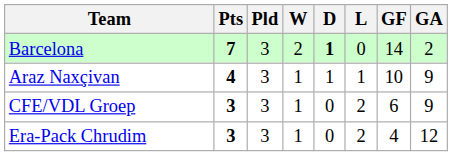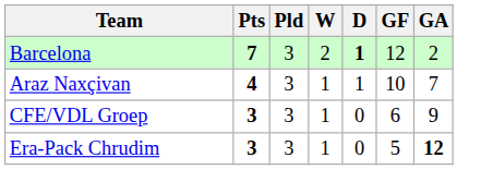 <table class="wikitable" style="text-align: center;">
 <tr>
 <th width="175">Team</th>
 <th width="20">Pts</th>
 <th width="20">Pld</th>
 <th width="20">W</th>
 <th width="20">D</th>
-<th width="20">L</th>
 <th width="20">GF</th>
 <th width="20">GA</th>
 </tr>
 <tr bgcolor=ccffcc>
 <td align="left"> <a href='#'>Barcelona</a></td>
 <td><strong>7</strong></td>
 <td>3</td>
 <td>2</td>
 <td><strong>1</strong></td>
-<td>0</td>
-<td>14</td>
+<td>12</td>
 <td>2</td>
 </tr>
 <tr bgcolor=ffffff>
 <td align="left"> <a href='#'>Araz Naxçivan</a></td>
 <td><strong>4</strong></td>
 <td>3</td>
 <td>1</td>
 <td>1</td>
-<td>1</td>
 <td>10</td>
-<td>9</td>
+<td>7</td>
 </tr>
 <tr bgcolor=ffffff>
 <td align="left"> <a href='#'>CFE/VDL Groep</a></td>
 <td><strong>3</strong></td>
 <td>3</td>
 <td>1</td>
 <td>0</td>
-<td>2</td>
 <td>6</td>
 <td>9</td>
 </tr>
 <tr bgcolor=ffffff>
 <td align="left"> <a href='#'>Era-Pack Chrudim</a></td>
 <td><strong>3</strong></td>
 <td>3</td>
 <td>1</td>
 <td>0</td>
-<td>2</td>
-<td>4</td>
-<td>12</td>
+<td>5</td>
+<td><strong>12</strong></td>
 </tr>
 </table>
